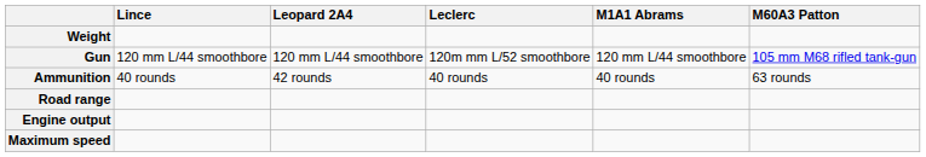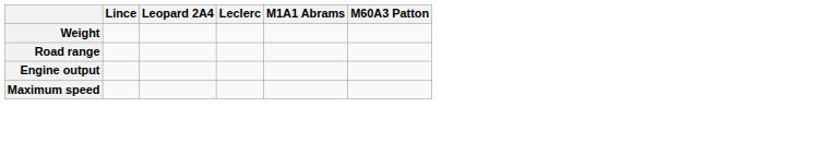 <table class="wikitable" summary="Characteristics of the Lince">
 <tr>
 <th></th>
 <th style="text-align:left;">Lince</th>
 <th style="text-align:left;">Leopard 2A4</th>
 <th style="text-align:left;">Leclerc</th>
 <th style="text-align:left;">M1A1 Abrams</th>
 <th style="text-align:left;">M60A3 Patton</th>
 </tr>
 <tr>
 <th style="text-align:right;">Weight</th>
 <td></td>
 <td></td>
 <td></td>
 <td></td>
 <td></td>
-</tr>
-<tr>
-<th style="text-align:right;">Gun</th>
-<td>120 mm L/44 smoothbore</td>
-<td>120 mm L/44 smoothbore</td>
-<td>120m mm L/52 smoothbore</td>
-<td>120 mm L/44 smoothbore</td>
-<td><a href='#'>105 mm M68 rifled tank-gun</a></td>
-</tr>
-<tr>
-<th style="text-align:right;">Ammunition</th>
-<td>40 rounds</td>
-<td>42 rounds</td>
-<td>40 rounds</td>
-<td>40 rounds</td>
-<td>63 rounds</td>
 </tr>
 <tr>
 <th style="text-align:right;">Road range</th>
 <td></td>
 <td></td>
 <td></td>
 <td></td>
 <td></td>
 </tr>
 <tr>
 <th style="text-align:right;">Engine output</th>
 <td></td>
 <td></td>
 <td></td>
 <td></td>
 <td></td>
 </tr>
 <tr>
 <th style="text-align:right;">Maximum speed</th>
 <td></td>
 <td></td>
 <td></td>
 <td></td>
 <td></td>
 </tr>
 </table>
